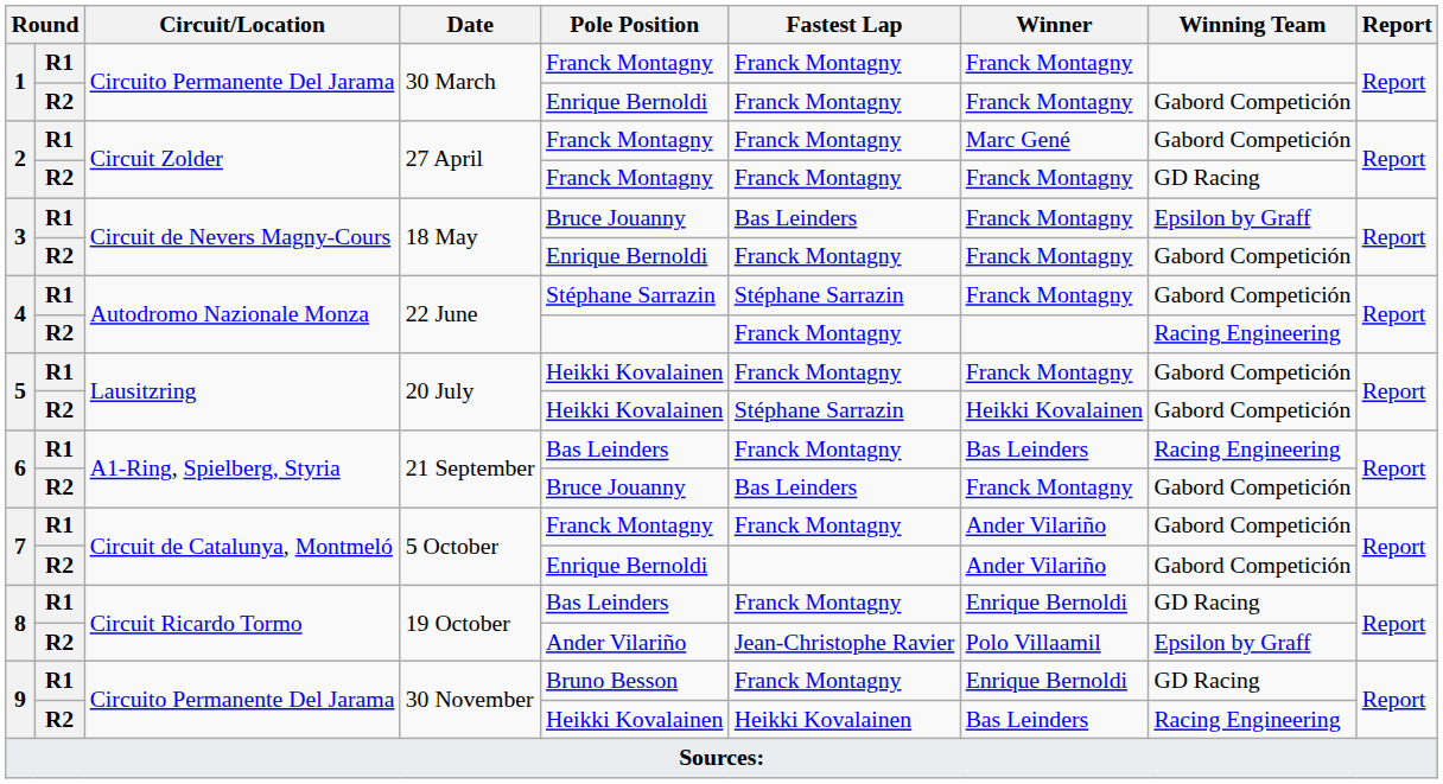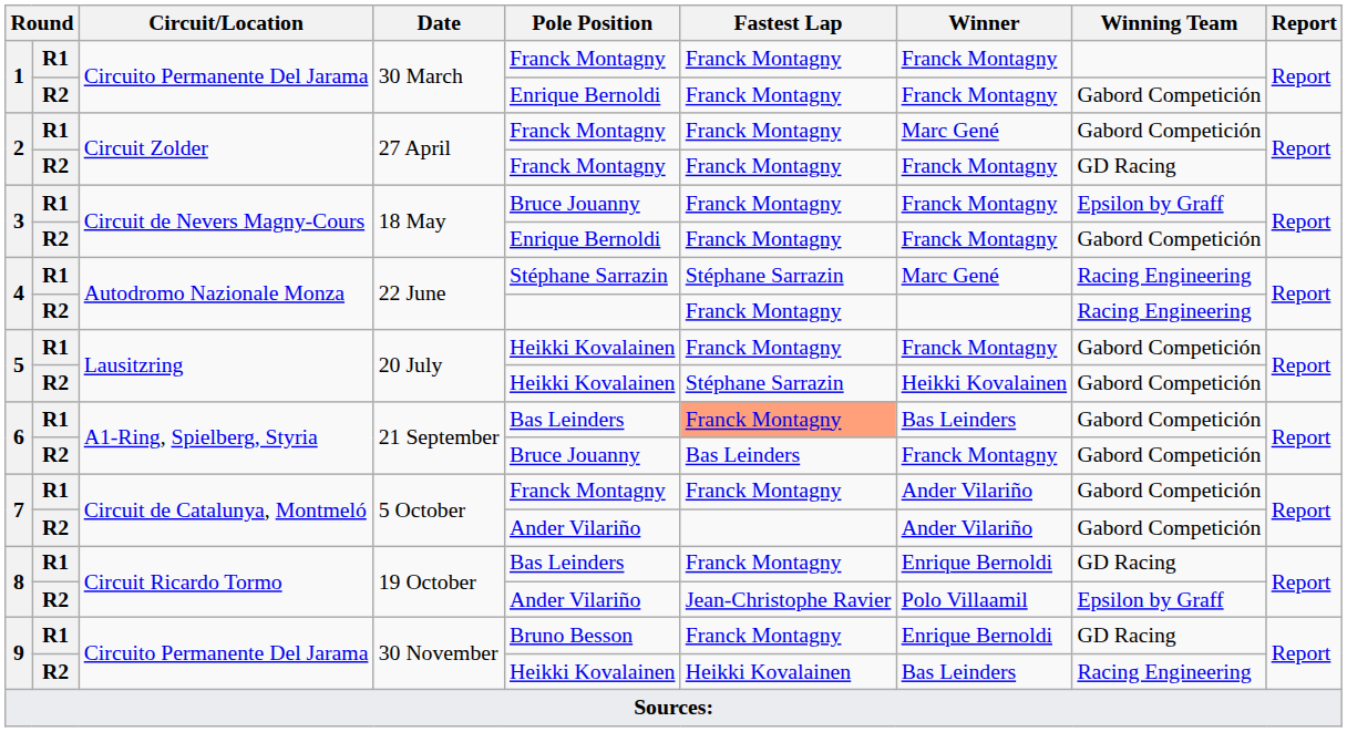 <table class="wikitable" style="font-size: 85%">
 <tr>
 <th colspan=2>Round</th>
 <th>Circuit/Location</th>
 <th>Date</th>
 <th>Pole Position</th>
 <th>Fastest Lap</th>
 <th>Winner</th>
 <th>Winning Team</th>
 <th>Report</th>
 </tr>
 <tr>
 <th rowspan=2>1</th>
 <th>R1</th>
 <td rowspan=2> <a href='#'>Circuito Permanente Del Jarama</a></td>
 <td rowspan=2>30 March</td>
 <td> <a href='#'>Franck Montagny</a></td>
 <td> <a href='#'>Franck Montagny</a></td>
 <td> <a href='#'>Franck Montagny</a></td>
 <td></td>
 <td rowspan=2><a href='#'>Report</a></td>
 </tr>
 <tr>
 <th>R2</th>
 <td> <a href='#'>Enrique Bernoldi</a></td>
 <td> <a href='#'>Franck Montagny</a></td>
 <td> <a href='#'>Franck Montagny</a></td>
 <td> Gabord Competición</td>
 </tr>
 <tr>
 <th rowspan=2>2</th>
 <th>R1</th>
 <td rowspan=2> <a href='#'>Circuit Zolder</a></td>
 <td rowspan=2>27 April</td>
 <td> <a href='#'>Franck Montagny</a></td>
 <td> <a href='#'>Franck Montagny</a></td>
 <td> <a href='#'>Marc Gené</a></td>
 <td> Gabord Competición</td>
 <td rowspan=2><a href='#'>Report</a></td>
 </tr>
 <tr>
 <th>R2</th>
 <td> <a href='#'>Franck Montagny</a></td>
 <td> <a href='#'>Franck Montagny</a></td>
 <td> <a href='#'>Franck Montagny</a></td>
 <td> GD Racing</td>
 </tr>
 <tr>
 <th rowspan=2>3</th>
 <th>R1</th>
 <td rowspan=2 nowrap> <a href='#'>Circuit de Nevers Magny-Cours</a></td>
 <td rowspan=2>18 May</td>
 <td> <a href='#'>Bruce Jouanny</a></td>
-<td> <a href='#'>Bas Leinders</a></td>
+<td> <a href='#'>Franck Montagny</a></td>
 <td> <a href='#'>Franck Montagny</a></td>
 <td> <a href='#'>Epsilon by Graff</a></td>
 <td rowspan=2><a href='#'>Report</a></td>
 </tr>
 <tr>
 <th>R2</th>
 <td> <a href='#'>Enrique Bernoldi</a></td>
 <td> <a href='#'>Franck Montagny</a></td>
 <td> <a href='#'>Franck Montagny</a></td>
 <td> Gabord Competición</td>
 </tr>
 <tr>
 <th rowspan=2>4</th>
 <th>R1</th>
 <td rowspan=2> <a href='#'>Autodromo Nazionale Monza</a></td>
 <td rowspan=2>22 June</td>
 <td> <a href='#'>Stéphane Sarrazin</a></td>
 <td> <a href='#'>Stéphane Sarrazin</a></td>
-<td> <a href='#'>Franck Montagny</a></td>
-<td> Gabord Competición</td>
+<td> <a href='#'>Marc Gené</a></td>
+<td> <a href='#'>Racing Engineering</a></td>
 <td rowspan=2><a href='#'>Report</a></td>
 </tr>
 <tr>
 <th>R2</th>
 <td></td>
 <td> <a href='#'>Franck Montagny</a></td>
 <td></td>
 <td> <a href='#'>Racing Engineering</a></td>
 </tr>
 <tr>
 <th rowspan=2>5</th>
 <th>R1</th>
 <td rowspan=2> <a href='#'>Lausitzring</a></td>
 <td rowspan=2>20 July</td>
 <td> <a href='#'>Heikki Kovalainen</a></td>
 <td> <a href='#'>Franck Montagny</a></td>
 <td> <a href='#'>Franck Montagny</a></td>
 <td> Gabord Competición</td>
 <td rowspan=2><a href='#'>Report</a></td>
 </tr>
 <tr>
 <th>R2</th>
 <td> <a href='#'>Heikki Kovalainen</a></td>
 <td> <a href='#'>Stéphane Sarrazin</a></td>
 <td> <a href='#'>Heikki Kovalainen</a></td>
 <td> Gabord Competición</td>
 </tr>
 <tr>
 <th rowspan=2>6</th>
 <th>R1</th>
 <td rowspan=2> <a href='#'>A1-Ring</a>, <a href='#'>Spielberg, Styria</a></td>
 <td rowspan=2 nowrap>21 September</td>
 <td> <a href='#'>Bas Leinders</a></td>
-<td> <a href='#'>Franck Montagny</a></td>
+<td style="background: lightsalmon;"> <a href='#'>Franck Montagny</a></td>
 <td> <a href='#'>Bas Leinders</a></td>
-<td> <a href='#'>Racing Engineering</a></td>
+<td> Gabord Competición</td>
 <td rowspan=2><a href='#'>Report</a></td>
 </tr>
 <tr>
 <th>R2</th>
 <td> <a href='#'>Bruce Jouanny</a></td>
 <td> <a href='#'>Bas Leinders</a></td>
 <td> <a href='#'>Franck Montagny</a></td>
 <td> Gabord Competición</td>
 </tr>
 <tr>
 <th rowspan=2>7</th>
 <th>R1</th>
 <td rowspan=2 nowrap> <a href='#'>Circuit de Catalunya</a>, <a href='#'>Montmeló</a></td>
 <td rowspan=2>5 October</td>
 <td> <a href='#'>Franck Montagny</a></td>
 <td> <a href='#'>Franck Montagny</a></td>
 <td> <a href='#'>Ander Vilariño</a></td>
 <td> Gabord Competición</td>
 <td rowspan=2><a href='#'>Report</a></td>
 </tr>
 <tr>
 <th>R2</th>
-<td> <a href='#'>Enrique Bernoldi</a></td>
+<td> <a href='#'>Ander Vilariño</a></td>
 <td></td>
 <td> <a href='#'>Ander Vilariño</a></td>
 <td> Gabord Competición</td>
 </tr>
 <tr>
 <th rowspan=2>8</th>
 <th>R1</th>
 <td rowspan=2> <a href='#'>Circuit Ricardo Tormo</a></td>
 <td rowspan=2>19 October</td>
 <td> <a href='#'>Bas Leinders</a></td>
 <td> <a href='#'>Franck Montagny</a></td>
 <td> <a href='#'>Enrique Bernoldi</a></td>
 <td> GD Racing</td>
 <td rowspan=2><a href='#'>Report</a></td>
 </tr>
 <tr>
 <th>R2</th>
 <td> <a href='#'>Ander Vilariño</a></td>
 <td> <a href='#'>Jean-Christophe Ravier</a></td>
 <td> <a href='#'>Polo Villaamil</a></td>
 <td> <a href='#'>Epsilon by Graff</a></td>
 </tr>
 <tr>
 <th rowspan=2>9</th>
 <th>R1</th>
 <td rowspan=2 nowrap> <a href='#'>Circuito Permanente Del Jarama</a></td>
 <td rowspan=2>30 November</td>
 <td> <a href='#'>Bruno Besson</a></td>
 <td> <a href='#'>Franck Montagny</a></td>
 <td> <a href='#'>Enrique Bernoldi</a></td>
 <td> GD Racing</td>
 <td rowspan=2><a href='#'>Report</a></td>
 </tr>
 <tr>
 <th>R2</th>
 <td> <a href='#'>Heikki Kovalainen</a></td>
 <td> <a href='#'>Heikki Kovalainen</a></td>
 <td> <a href='#'>Bas Leinders</a></td>
 <td> <a href='#'>Racing Engineering</a></td>
 </tr>
 <tr class="sortbottom">
 <td colspan="9" style="background-color:#EAECF0;text-align:center"><strong>Sources:</strong></td>
 </tr>
 </table>
